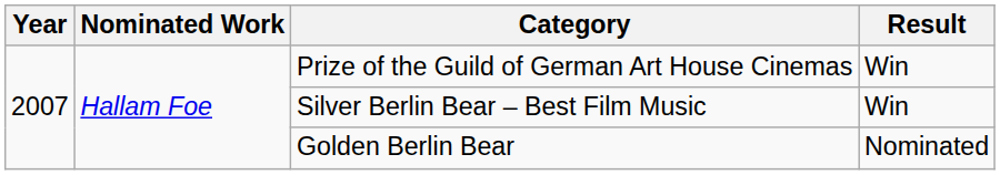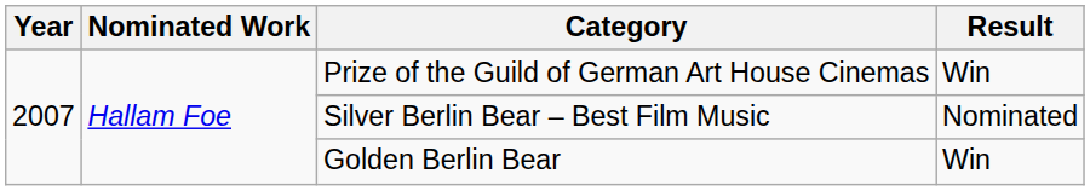 <table class="wikitable">
 <tr>
 <th>Year</th>
 <th>Nominated Work</th>
 <th>Category</th>
 <th>Result</th>
 </tr>
 <tr>
 <td rowspan="3">2007</td>
 <td rowspan="3"><em><a href='#'>Hallam Foe</a></em></td>
 <td>Prize of the Guild of German Art House Cinemas</td>
 <td>Win</td>
 </tr>
 <tr>
 <td>Silver Berlin Bear – Best Film Music</td>
-<td>Win</td>
+<td>Nominated</td>
 </tr>
 <tr>
 <td>Golden Berlin Bear</td>
-<td>Nominated</td>
+<td>Win</td>
 </tr>
 </table>
